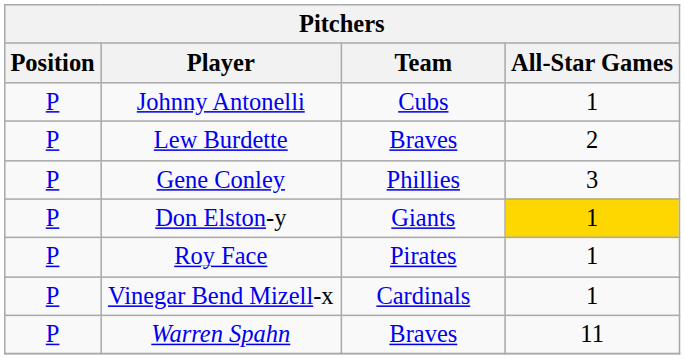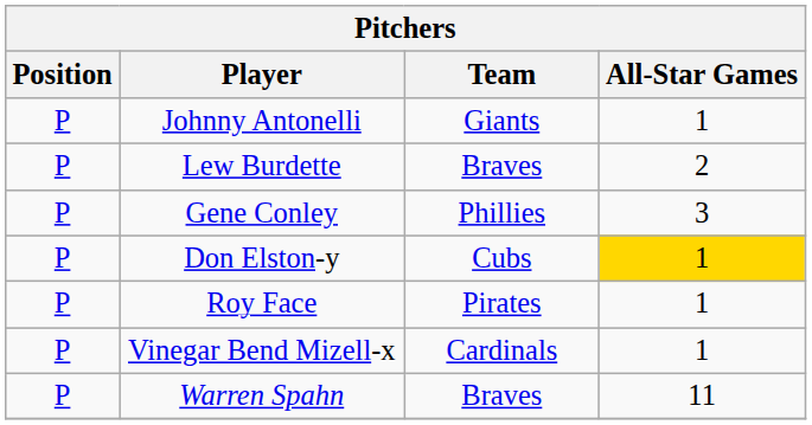 <table class="wikitable" style="font-size: 100%; text-align:right;">
 <tr>
 <th colspan="4">Pitchers</th>
 </tr>
 <tr>
 <th>Position</th>
 <th width="150">Player</th>
 <th width="100">Team</th>
 <th>All-Star Games</th>
 </tr>
 <tr>
 <td align="center"><a href='#'>P</a></td>
 <td align="center"><a href='#'>Johnny Antonelli</a></td>
-<td align="center"><a href='#'>Cubs</a></td>
+<td align="center"><a href='#'>Giants</a></td>
 <td align="center">1</td>
 </tr>
 <tr>
 <td align="center"><a href='#'>P</a></td>
 <td align="center"><a href='#'>Lew Burdette</a></td>
 <td align="center"><a href='#'>Braves</a></td>
 <td align="center">2</td>
 </tr>
 <tr>
 <td align="center"><a href='#'>P</a></td>
 <td align="center"><a href='#'>Gene Conley</a></td>
 <td align="center"><a href='#'>Phillies</a></td>
 <td align="center">3</td>
 </tr>
 <tr>
 <td align="center"><a href='#'>P</a></td>
 <td align="center"><a href='#'>Don Elston</a>-y</td>
-<td align="center"><a href='#'>Giants</a></td>
+<td align="center"><a href='#'>Cubs</a></td>
 <td align="center" style="background: gold;">1</td>
 </tr>
 <tr>
 <td align="center"><a href='#'>P</a></td>
 <td align="center"><a href='#'>Roy Face</a></td>
 <td align="center"><a href='#'>Pirates</a></td>
 <td align="center">1</td>
 </tr>
 <tr>
 <td align="center"><a href='#'>P</a></td>
 <td align="center"><a href='#'>Vinegar Bend Mizell</a>-x</td>
 <td align="center"><a href='#'>Cardinals</a></td>
 <td align="center">1</td>
 </tr>
 <tr>
 <td align="center"><a href='#'>P</a></td>
 <td align="center"><em><a href='#'>Warren Spahn</a></em></td>
 <td align="center"><a href='#'>Braves</a></td>
 <td align="center">11</td>
 </tr>
 <tr>
 </tr>
 </table>
